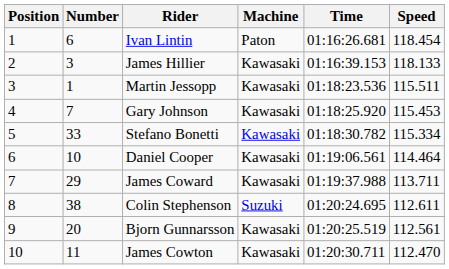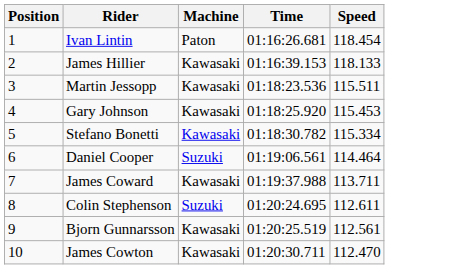 <table class="wikitable">
 <tr>
 <th>Position</th>
-<th>Number</th>
 <th>Rider</th>
 <th>Machine</th>
 <th>Time</th>
 <th>Speed</th>
 </tr>
 <tr>
 <td>1</td>
-<td>6</td>
 <td> <a href='#'>Ivan Lintin</a></td>
 <td>Paton</td>
 <td>01:16:26.681</td>
 <td>118.454</td>
 </tr>
 <tr>
 <td>2</td>
-<td>3</td>
 <td> James Hillier</td>
 <td>Kawasaki</td>
 <td>01:16:39.153</td>
 <td>118.133</td>
 </tr>
 <tr>
 <td>3</td>
-<td>1</td>
 <td> Martin Jessopp</td>
 <td>Kawasaki</td>
 <td>01:18:23.536</td>
 <td>115.511</td>
 </tr>
 <tr>
 <td>4</td>
-<td>7</td>
 <td> Gary Johnson</td>
 <td>Kawasaki</td>
 <td>01:18:25.920</td>
 <td>115.453</td>
 </tr>
 <tr>
 <td>5</td>
-<td>33</td>
 <td> Stefano Bonetti</td>
 <td><a href='#'>Kawasaki</a></td>
 <td>01:18:30.782</td>
 <td>115.334</td>
 </tr>
 <tr>
 <td>6</td>
-<td>10</td>
 <td> Daniel Cooper</td>
-<td>Kawasaki</td>
+<td><a href='#'>Suzuki</a></td>
 <td>01:19:06.561</td>
 <td>114.464</td>
 </tr>
 <tr>
 <td>7</td>
-<td>29</td>
 <td> James Coward</td>
 <td>Kawasaki</td>
 <td>01:19:37.988</td>
 <td>113.711</td>
 </tr>
 <tr>
 <td>8</td>
-<td>38</td>
 <td> Colin Stephenson</td>
 <td><a href='#'>Suzuki</a></td>
 <td>01:20:24.695</td>
 <td>112.611</td>
 </tr>
 <tr>
 <td>9</td>
-<td>20</td>
 <td> Bjorn Gunnarsson</td>
 <td>Kawasaki</td>
 <td>01:20:25.519</td>
 <td>112.561</td>
 </tr>
 <tr>
 <td>10</td>
-<td>11</td>
 <td> James Cowton</td>
 <td>Kawasaki</td>
 <td>01:20:30.711</td>
 <td>112.470</td>
 </tr>
 </table>
